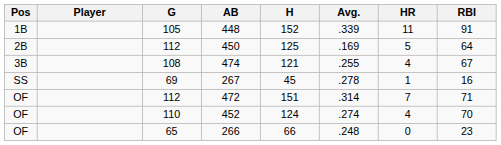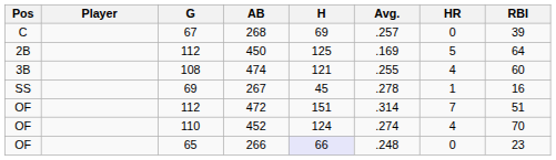 <table class="wikitable sortable">
 <tr>
 <th bgcolor="#DDDDFF" width="5%">Pos</th>
 <th bgcolor="#DDDDFF" width="16%">Player</th>
 <th bgcolor="#DDDDFF" width="9%">G</th>
 <th bgcolor="#DDDDFF" width="9%">AB</th>
 <th bgcolor="#DDDDFF" width="9%">H</th>
 <th bgcolor="#DDDDFF" width="9%">Avg.</th>
 <th bgcolor="#DDDDFF" width="9%">HR</th>
 <th bgcolor="#DDDDFF" width="9%">RBI</th>
 </tr>
 <tr align="center">
-<td>1B</td>
+<td>C</td>
 <td></td>
-<td>105</td>
-<td>448</td>
-<td>152</td>
-<td>.339</td>
-<td>11</td>
-<td>91</td>
+<td>67</td>
+<td>268</td>
+<td>69</td>
+<td>.257</td>
+<td>0</td>
+<td>39</td>
 </tr>
 <tr align="center">
 <td>2B</td>
 <td></td>
 <td>112</td>
 <td>450</td>
 <td>125</td>
 <td>.169</td>
 <td>5</td>
 <td>64</td>
 </tr>
 <tr align="center">
 <td>3B</td>
 <td></td>
 <td>108</td>
 <td>474</td>
 <td>121</td>
 <td>.255</td>
 <td>4</td>
-<td>67</td>
+<td>60</td>
 </tr>
 <tr align="center">
 <td>SS</td>
 <td></td>
 <td>69</td>
 <td>267</td>
 <td>45</td>
 <td>.278</td>
 <td>1</td>
 <td>16</td>
 </tr>
 <tr align="center">
 <td>OF</td>
 <td></td>
 <td>112</td>
 <td>472</td>
 <td>151</td>
 <td>.314</td>
 <td>7</td>
-<td>71</td>
+<td>51</td>
 </tr>
 <tr align="center">
 <td>OF</td>
 <td></td>
 <td>110</td>
 <td>452</td>
 <td>124</td>
 <td>.274</td>
 <td>4</td>
 <td>70</td>
 </tr>
 <tr align="center">
 <td>OF</td>
 <td></td>
 <td>65</td>
 <td>266</td>
-<td>66</td>
+<td style="background: lavender;">66</td>
 <td>.248</td>
 <td>0</td>
 <td>23</td>
 </tr>
 </table>
